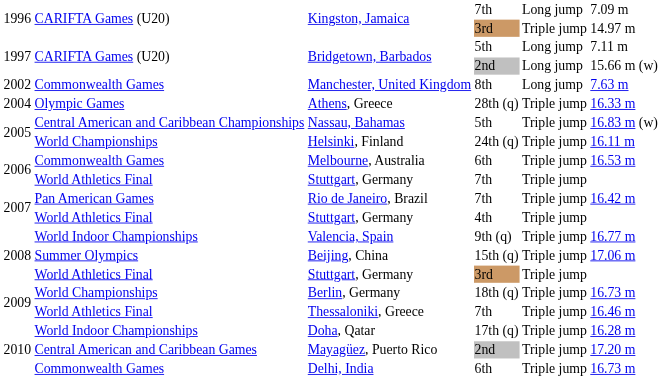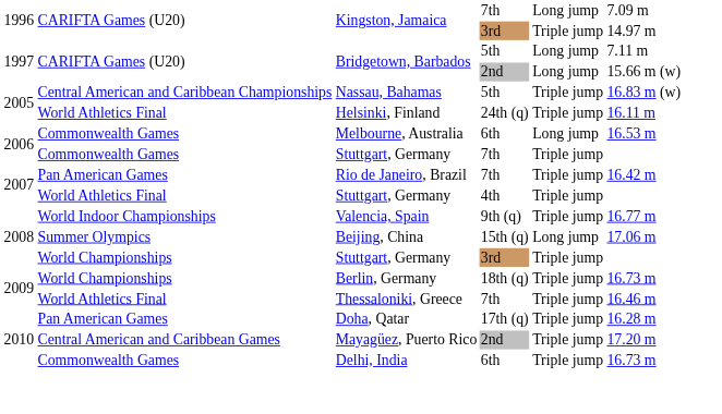 <table>
 <tr>
 <td rowspan=2>1996</td>
 <td rowspan=2><a href='#'>CARIFTA Games</a> (U20)</td>
 <td rowspan=2><a href='#'>Kingston, Jamaica</a></td>
 <td>7th</td>
 <td>Long jump</td>
 <td>7.09 m</td>
 </tr>
 <tr>
 <td bgcolor=cc9966>3rd</td>
 <td>Triple jump</td>
 <td>14.97 m</td>
 </tr>
 <tr>
 <td rowspan=2>1997</td>
 <td rowspan=2><a href='#'>CARIFTA Games</a> (U20)</td>
 <td rowspan=2><a href='#'>Bridgetown, Barbados</a></td>
 <td>5th</td>
 <td>Long jump</td>
 <td>7.11 m</td>
 </tr>
 <tr>
 <td bgcolor=silver>2nd</td>
 <td>Long jump</td>
 <td>15.66 m (w)</td>
 </tr>
 <tr>
-<td>2002</td>
-<td><a href='#'>Commonwealth Games</a></td>
-<td><a href='#'>Manchester, United Kingdom</a></td>
-<td>8th</td>
-<td>Long jump</td>
-<td><a href='#'>7.63 m</a></td>
-</tr>
-<tr>
-<td>2004</td>
-<td><a href='#'>Olympic Games</a></td>
-<td><a href='#'>Athens</a>, Greece</td>
-<td>28th (q)</td>
-<td>Triple jump</td>
-<td><a href='#'>16.33 m</a></td>
-</tr>
-<tr>
 <td rowspan=2>2005</td>
 <td><a href='#'>Central American and Caribbean Championships</a></td>
 <td><a href='#'>Nassau, Bahamas</a></td>
 <td>5th</td>
 <td>Triple jump</td>
 <td><a href='#'>16.83 m</a> (w)</td>
 </tr>
 <tr>
-<td><a href='#'>World Championships</a></td>
+<td><a href='#'>World Athletics Final</a></td>
 <td><a href='#'>Helsinki</a>, Finland</td>
 <td>24th (q)</td>
 <td>Triple jump</td>
 <td><a href='#'>16.11 m</a></td>
 </tr>
 <tr>
 <td rowspan=2>2006</td>
 <td><a href='#'>Commonwealth Games</a></td>
 <td><a href='#'>Melbourne</a>, Australia</td>
 <td>6th</td>
-<td>Triple jump</td>
+<td>Long jump</td>
 <td><a href='#'>16.53 m</a></td>
 </tr>
 <tr>
-<td><a href='#'>World Athletics Final</a></td>
+<td><a href='#'>Commonwealth Games</a></td>
 <td><a href='#'>Stuttgart</a>, Germany</td>
 <td>7th</td>
 <td>Triple jump</td>
 <td></td>
 </tr>
 <tr>
 <td rowspan=2>2007</td>
 <td><a href='#'>Pan American Games</a></td>
 <td><a href='#'>Rio de Janeiro</a>, Brazil</td>
 <td>7th</td>
 <td>Triple jump</td>
 <td><a href='#'>16.42 m</a></td>
 </tr>
 <tr>
 <td><a href='#'>World Athletics Final</a></td>
 <td><a href='#'>Stuttgart</a>, Germany</td>
 <td>4th</td>
 <td>Triple jump</td>
 <td></td>
 </tr>
 <tr>
 <td rowspan=3>2008</td>
 <td><a href='#'>World Indoor Championships</a></td>
 <td><a href='#'>Valencia, Spain</a></td>
 <td>9th (q)</td>
 <td>Triple jump</td>
 <td><a href='#'>16.77 m</a></td>
 </tr>
 <tr>
 <td><a href='#'>Summer Olympics</a></td>
 <td><a href='#'>Beijing</a>, China</td>
 <td>15th (q)</td>
-<td>Triple jump</td>
+<td>Long jump</td>
 <td><a href='#'>17.06 m</a></td>
 </tr>
 <tr>
-<td><a href='#'>World Athletics Final</a></td>
+<td><a href='#'>World Championships</a></td>
 <td><a href='#'>Stuttgart</a>, Germany</td>
 <td bgcolor=cc9966>3rd</td>
 <td>Triple jump</td>
 <td></td>
 </tr>
 <tr>
 <td rowspan=2>2009</td>
 <td><a href='#'>World Championships</a></td>
 <td><a href='#'>Berlin</a>, Germany</td>
 <td>18th (q)</td>
 <td>Triple jump</td>
 <td><a href='#'>16.73 m</a></td>
 </tr>
 <tr>
 <td><a href='#'>World Athletics Final</a></td>
 <td><a href='#'>Thessaloniki</a>, Greece</td>
 <td>7th</td>
 <td>Triple jump</td>
 <td><a href='#'>16.46 m</a></td>
 </tr>
 <tr>
 <td rowspan=3>2010</td>
-<td><a href='#'>World Indoor Championships</a></td>
+<td><a href='#'>Pan American Games</a></td>
 <td><a href='#'>Doha</a>, Qatar</td>
 <td>17th (q)</td>
 <td>Triple jump</td>
 <td><a href='#'>16.28 m</a></td>
 </tr>
 <tr>
 <td><a href='#'>Central American and Caribbean Games</a></td>
 <td><a href='#'>Mayagüez</a>, Puerto Rico</td>
 <td bgcolor="silver">2nd</td>
 <td>Triple jump</td>
 <td><a href='#'>17.20 m</a></td>
 </tr>
 <tr>
 <td><a href='#'>Commonwealth Games</a></td>
 <td><a href='#'>Delhi, India</a></td>
 <td>6th</td>
 <td>Triple jump</td>
 <td><a href='#'>16.73 m</a></td>
 </tr>
 </table>
